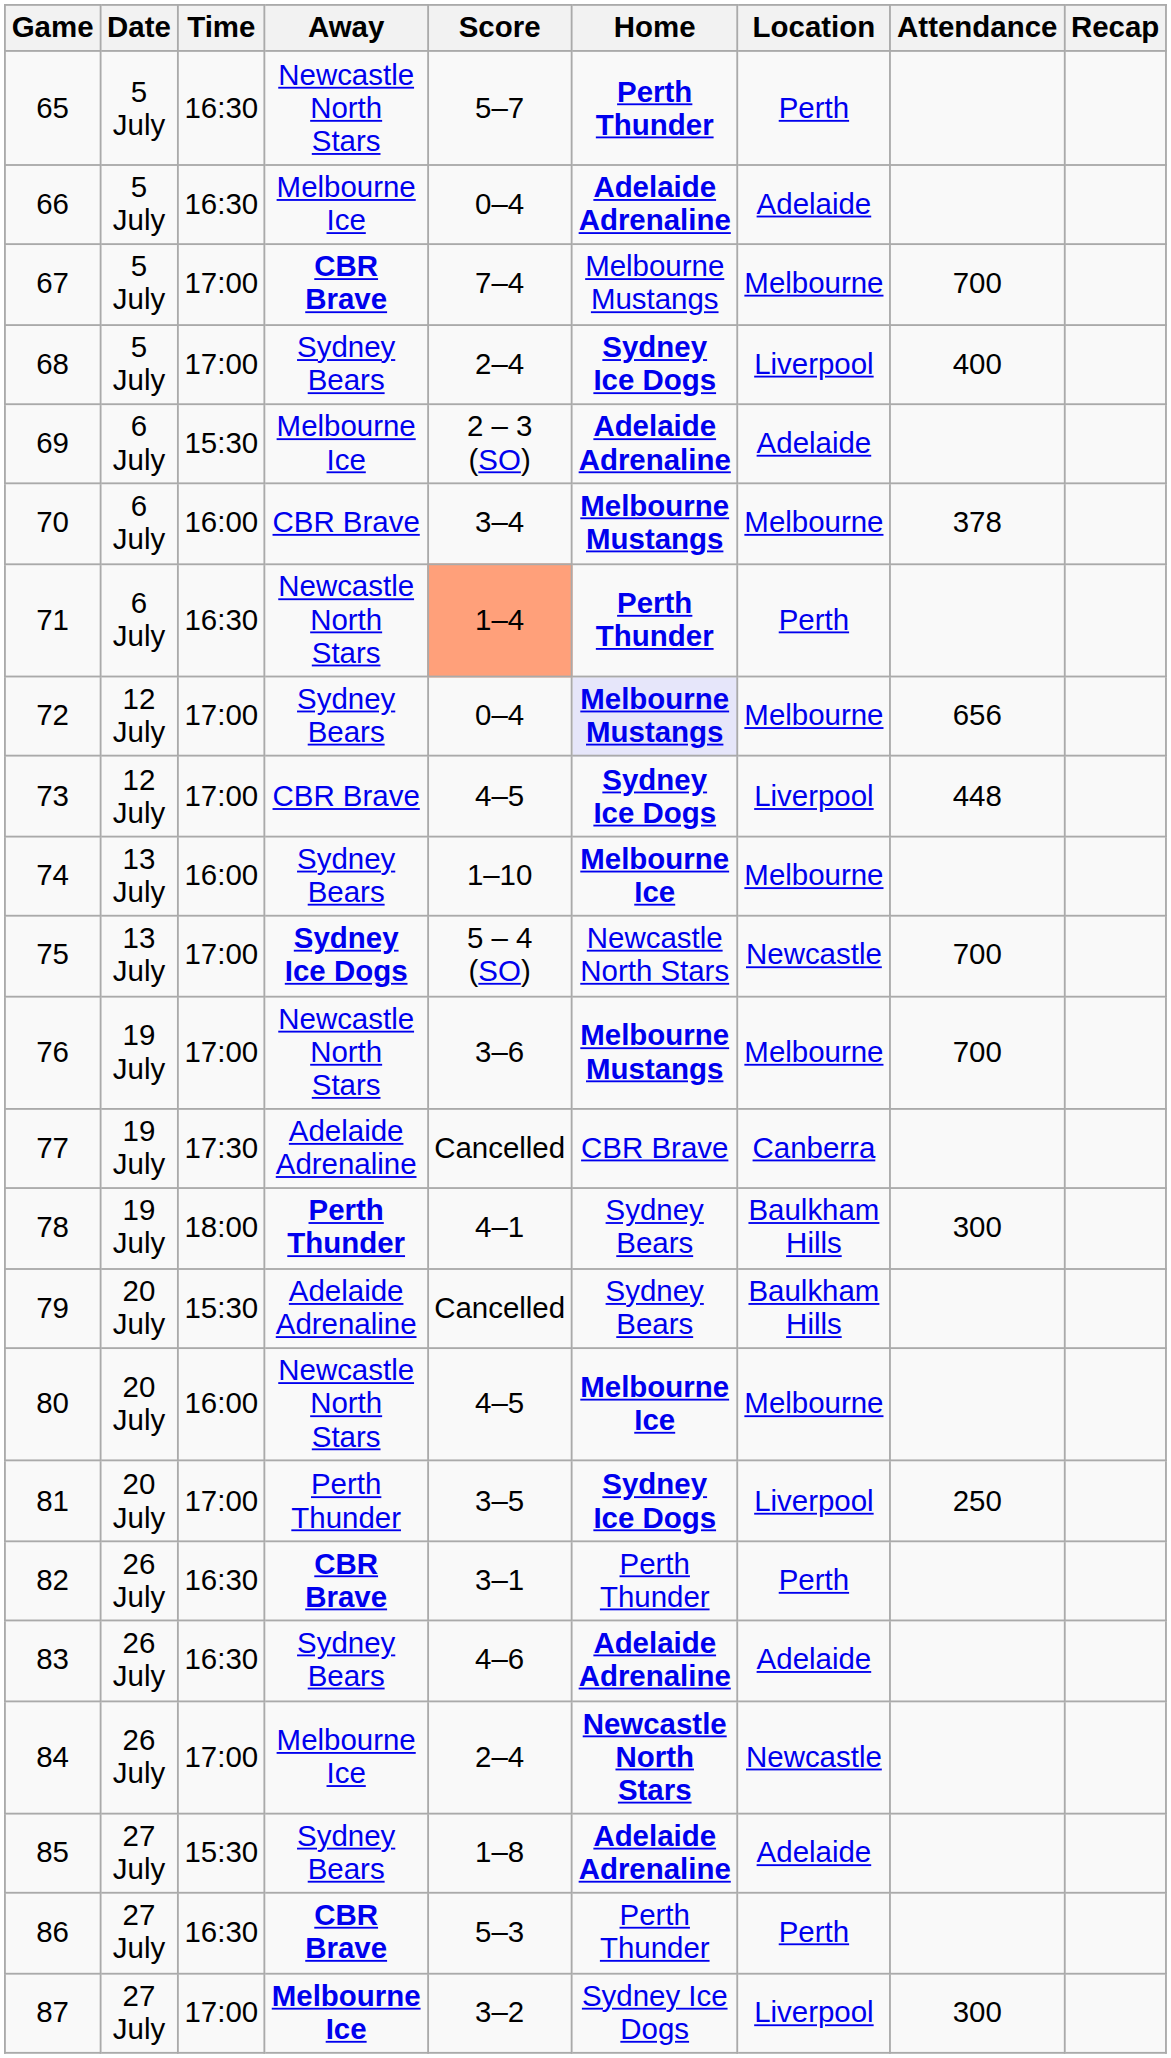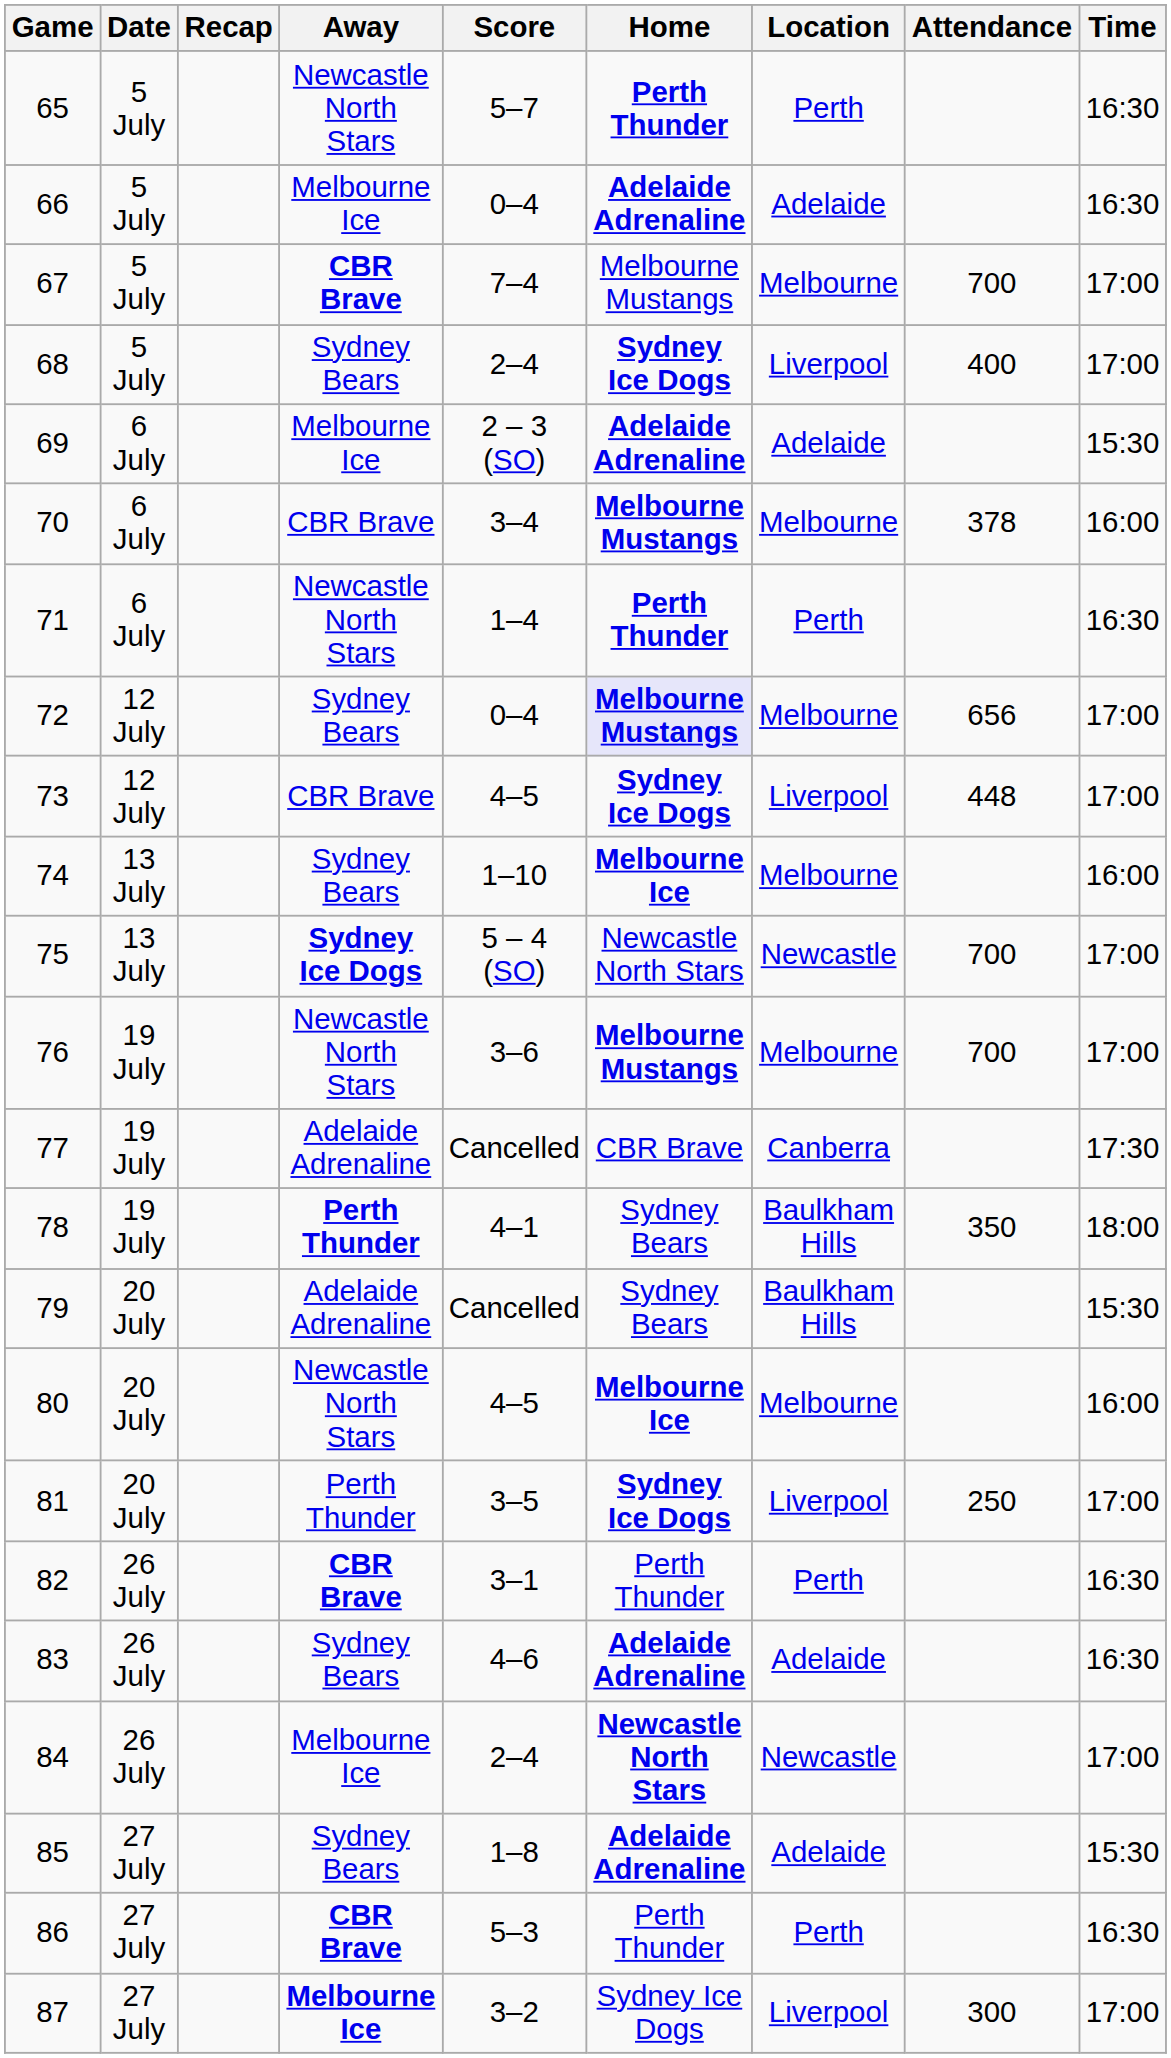 <table class="wikitable" width="85%" style="margin: 1em auto 1em auto">
 <tr>
 <th width="1%">Game</th>
 <th width="6%">Date</th>
-<th width="6%">Time</th>
+<th width="2%">Recap</th>
 <th width="12%">Away</th>
 <th width="6%">Score</th>
 <th width="12%">Home</th>
 <th width="7%">Location</th>
 <th width="4%">Attendance</th>
-<th width="2%">Recap</th>
+<th width="6%">Time</th>
 </tr>
 <tr align="center">
 <td>65</td>
 <td>5 July</td>
-<td>16:30</td>
+<td></td>
 <td><a href='#'>Newcastle North Stars</a></td>
 <td>5–7</td>
 <td><strong><a href='#'>Perth Thunder</a></strong></td>
 <td><a href='#'>Perth</a></td>
 <td></td>
-<td></td>
+<td>16:30</td>
 </tr>
 <tr align="center">
 <td>66</td>
 <td>5 July</td>
-<td>16:30</td>
+<td></td>
 <td><a href='#'>Melbourne Ice</a></td>
 <td>0–4</td>
 <td><strong><a href='#'>Adelaide Adrenaline</a></strong></td>
 <td><a href='#'>Adelaide</a></td>
 <td></td>
-<td></td>
+<td>16:30</td>
 </tr>
 <tr align="center">
 <td>67</td>
 <td>5 July</td>
-<td>17:00</td>
+<td></td>
 <td><strong><a href='#'>CBR Brave</a></strong></td>
 <td>7–4</td>
 <td><a href='#'>Melbourne Mustangs</a></td>
 <td><a href='#'>Melbourne</a></td>
 <td>700</td>
-<td></td>
+<td>17:00</td>
 </tr>
 <tr align="center">
 <td>68</td>
 <td>5 July</td>
-<td>17:00</td>
+<td></td>
 <td><a href='#'>Sydney Bears</a></td>
 <td>2–4</td>
 <td><strong><a href='#'>Sydney Ice Dogs</a></strong></td>
 <td><a href='#'>Liverpool</a></td>
 <td>400</td>
-<td></td>
+<td>17:00</td>
 </tr>
 <tr align="center">
 <td>69</td>
 <td>6 July</td>
-<td>15:30</td>
+<td></td>
 <td><a href='#'>Melbourne Ice</a></td>
 <td>2 – 3 (<a href='#'>SO</a>)</td>
 <td><strong><a href='#'>Adelaide Adrenaline</a></strong></td>
 <td><a href='#'>Adelaide</a></td>
 <td></td>
-<td></td>
+<td>15:30</td>
 </tr>
 <tr align="center">
 <td>70</td>
 <td>6 July</td>
-<td>16:00</td>
+<td></td>
 <td><a href='#'>CBR Brave</a></td>
 <td>3–4</td>
 <td><strong><a href='#'>Melbourne Mustangs</a></strong></td>
 <td><a href='#'>Melbourne</a></td>
 <td>378</td>
-<td></td>
+<td>16:00</td>
 </tr>
 <tr align="center">
 <td>71</td>
 <td>6 July</td>
-<td>16:30</td>
+<td></td>
 <td><a href='#'>Newcastle North Stars</a></td>
-<td style="background: lightsalmon;">1–4</td>
+<td>1–4</td>
 <td><strong><a href='#'>Perth Thunder</a></strong></td>
 <td><a href='#'>Perth</a></td>
 <td></td>
-<td></td>
+<td>16:30</td>
 </tr>
 <tr align="center">
 <td>72</td>
 <td>12 July</td>
-<td>17:00</td>
+<td></td>
 <td><a href='#'>Sydney Bears</a></td>
 <td>0–4</td>
 <td style="background: lavender;"><strong><a href='#'>Melbourne Mustangs</a></strong></td>
 <td><a href='#'>Melbourne</a></td>
 <td>656</td>
-<td></td>
+<td>17:00</td>
 </tr>
 <tr align="center">
 <td>73</td>
 <td>12 July</td>
-<td>17:00</td>
+<td></td>
 <td><a href='#'>CBR Brave</a></td>
 <td>4–5</td>
 <td><strong><a href='#'>Sydney Ice Dogs</a></strong></td>
 <td><a href='#'>Liverpool</a></td>
 <td>448</td>
-<td></td>
+<td>17:00</td>
 </tr>
 <tr align="center">
 <td>74</td>
 <td>13 July</td>
-<td>16:00</td>
+<td></td>
 <td><a href='#'>Sydney Bears</a></td>
 <td>1–10</td>
 <td><strong><a href='#'>Melbourne Ice</a></strong></td>
 <td><a href='#'>Melbourne</a></td>
 <td></td>
-<td></td>
+<td>16:00</td>
 </tr>
 <tr align="center">
 <td>75</td>
 <td>13 July</td>
-<td>17:00</td>
+<td></td>
 <td><strong><a href='#'>Sydney Ice Dogs</a></strong></td>
 <td>5 – 4 (<a href='#'>SO</a>)</td>
 <td><a href='#'>Newcastle North Stars</a></td>
 <td><a href='#'>Newcastle</a></td>
 <td>700</td>
-<td></td>
+<td>17:00</td>
 </tr>
 <tr align="center">
 <td>76</td>
 <td>19 July</td>
-<td>17:00</td>
+<td></td>
 <td><a href='#'>Newcastle North Stars</a></td>
 <td>3–6</td>
 <td><strong><a href='#'>Melbourne Mustangs</a></strong></td>
 <td><a href='#'>Melbourne</a></td>
 <td>700</td>
-<td></td>
+<td>17:00</td>
 </tr>
 <tr align="center">
 <td>77</td>
 <td>19 July</td>
-<td>17:30</td>
+<td></td>
 <td><a href='#'>Adelaide Adrenaline</a></td>
 <td>Cancelled</td>
 <td><a href='#'>CBR Brave</a></td>
 <td><a href='#'>Canberra</a></td>
 <td></td>
-<td></td>
+<td>17:30</td>
 </tr>
 <tr align="center">
 <td>78</td>
 <td>19 July</td>
-<td>18:00</td>
+<td></td>
 <td><strong><a href='#'>Perth Thunder</a></strong></td>
 <td>4–1</td>
 <td><a href='#'>Sydney Bears</a></td>
 <td><a href='#'>Baulkham Hills</a></td>
-<td>300</td>
-<td></td>
+<td>350</td>
+<td>18:00</td>
 </tr>
 <tr align="center">
 <td>79</td>
 <td>20 July</td>
-<td>15:30</td>
+<td></td>
 <td><a href='#'>Adelaide Adrenaline</a></td>
 <td>Cancelled</td>
 <td><a href='#'>Sydney Bears</a></td>
 <td><a href='#'>Baulkham Hills</a></td>
 <td></td>
-<td></td>
+<td>15:30</td>
 </tr>
 <tr align="center">
 <td>80</td>
 <td>20 July</td>
-<td>16:00</td>
+<td></td>
 <td><a href='#'>Newcastle North Stars</a></td>
 <td>4–5</td>
 <td><strong><a href='#'>Melbourne Ice</a></strong></td>
 <td><a href='#'>Melbourne</a></td>
 <td></td>
-<td></td>
+<td>16:00</td>
 </tr>
 <tr align="center">
 <td>81</td>
 <td>20 July</td>
-<td>17:00</td>
+<td></td>
 <td><a href='#'>Perth Thunder</a></td>
 <td>3–5</td>
 <td><strong><a href='#'>Sydney Ice Dogs</a></strong></td>
 <td><a href='#'>Liverpool</a></td>
 <td>250</td>
-<td></td>
+<td>17:00</td>
 </tr>
 <tr align="center">
 <td>82</td>
 <td>26 July</td>
-<td>16:30</td>
+<td></td>
 <td><strong><a href='#'>CBR Brave</a></strong></td>
 <td>3–1</td>
 <td><a href='#'>Perth Thunder</a></td>
 <td><a href='#'>Perth</a></td>
 <td></td>
-<td></td>
+<td>16:30</td>
 </tr>
 <tr align="center">
 <td>83</td>
 <td>26 July</td>
-<td>16:30</td>
+<td></td>
 <td><a href='#'>Sydney Bears</a></td>
 <td>4–6</td>
 <td><strong><a href='#'>Adelaide Adrenaline</a></strong></td>
 <td><a href='#'>Adelaide</a></td>
 <td></td>
-<td></td>
+<td>16:30</td>
 </tr>
 <tr align="center">
 <td>84</td>
 <td>26 July</td>
-<td>17:00</td>
+<td></td>
 <td><a href='#'>Melbourne Ice</a></td>
 <td>2–4</td>
 <td><strong><a href='#'>Newcastle North Stars</a></strong></td>
 <td><a href='#'>Newcastle</a></td>
 <td></td>
-<td></td>
+<td>17:00</td>
 </tr>
 <tr align="center">
 <td>85</td>
 <td>27 July</td>
-<td>15:30</td>
+<td></td>
 <td><a href='#'>Sydney Bears</a></td>
 <td>1–8</td>
 <td><strong><a href='#'>Adelaide Adrenaline</a></strong></td>
 <td><a href='#'>Adelaide</a></td>
 <td></td>
-<td></td>
+<td>15:30</td>
 </tr>
 <tr align="center">
 <td>86</td>
 <td>27 July</td>
-<td>16:30</td>
+<td></td>
 <td><strong><a href='#'>CBR Brave</a></strong></td>
 <td>5–3</td>
 <td><a href='#'>Perth Thunder</a></td>
 <td><a href='#'>Perth</a></td>
 <td></td>
-<td></td>
+<td>16:30</td>
 </tr>
 <tr align="center">
 <td>87</td>
 <td>27 July</td>
-<td>17:00</td>
+<td></td>
 <td><strong><a href='#'>Melbourne Ice</a></strong></td>
 <td>3–2</td>
 <td><a href='#'>Sydney Ice Dogs</a></td>
 <td><a href='#'>Liverpool</a></td>
 <td>300</td>
-<td></td>
+<td>17:00</td>
 </tr>
 </table>
